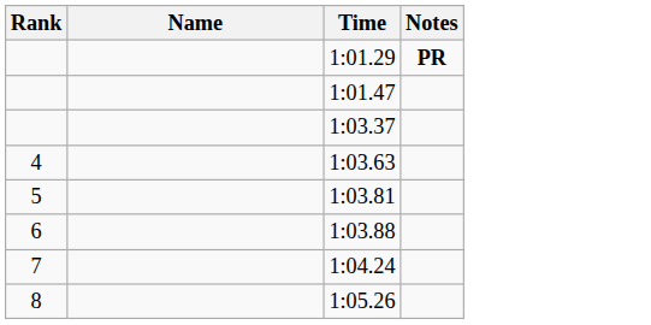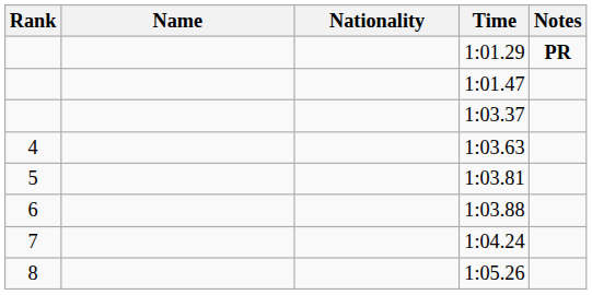 <table class="wikitable sortable" style="text-align:center">
 <tr>
 <th>Rank</th>
 <th style="width:180px">Name</th>
+<th style="width:125px">Nationality</th>
 <th>Time</th>
 <th>Notes</th>
 </tr>
 <tr>
 <td></td>
+<td style="text-align:left;"></td>
 <td style="text-align:left;"></td>
 <td>1:01.29</td>
 <td><strong>PR</strong></td>
 </tr>
 <tr>
 <td></td>
 <td style="text-align:left;"></td>
+<td style="text-align:left;"></td>
 <td>1:01.47</td>
 <td></td>
 </tr>
 <tr>
 <td></td>
+<td style="text-align:left;"></td>
 <td style="text-align:left;"></td>
 <td>1:03.37</td>
 <td></td>
 </tr>
 <tr>
 <td>4</td>
 <td style="text-align:left;"></td>
+<td style="text-align:left;"></td>
 <td>1:03.63</td>
 <td></td>
 </tr>
 <tr>
 <td>5</td>
+<td style="text-align:left;"></td>
 <td style="text-align:left;"></td>
 <td>1:03.81</td>
 <td></td>
 </tr>
 <tr>
 <td>6</td>
 <td style="text-align:left;"></td>
+<td style="text-align:left;"></td>
 <td>1:03.88</td>
 <td></td>
 </tr>
 <tr>
 <td>7</td>
+<td style="text-align:left;"></td>
 <td style="text-align:left;"></td>
 <td>1:04.24</td>
 <td></td>
 </tr>
 <tr>
 <td>8</td>
 <td style="text-align:left;"></td>
+<td style="text-align:left;"></td>
 <td>1:05.26</td>
 <td></td>
 </tr>
 </table>
